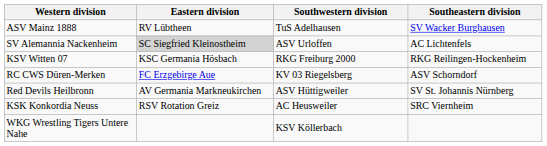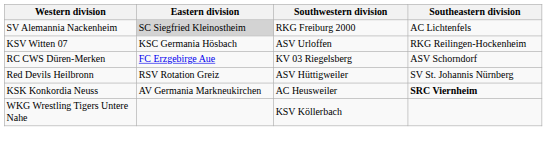 <table class="wikitable">
 <tr>
 <th style="width: 260px">Western division</th>
 <th style="width: 260px">Eastern division</th>
 <th style="width: 260px">Southwestern division</th>
 <th style="width: 260px">Southeastern division</th>
 </tr>
 <tr>
-<td>ASV Mainz 1888</td>
-<td>RV Lübtheen</td>
-<td>TuS Adelhausen</td>
-<td><a href='#'>SV Wacker Burghausen</a></td>
-</tr>
-<tr>
 <td>SV Alemannia Nackenheim</td>
 <td style="background: lightgrey;">SC Siegfried Kleinostheim</td>
-<td>ASV Urloffen</td>
+<td>RKG Freiburg 2000</td>
 <td>AC Lichtenfels</td>
 </tr>
 <tr>
 <td>KSV Witten 07</td>
 <td>KSC Germania Hösbach</td>
-<td>RKG Freiburg 2000</td>
+<td>ASV Urloffen</td>
 <td>RKG Reilingen-Hockenheim</td>
 </tr>
 <tr>
 <td>RC CWS Düren-Merken</td>
 <td><a href='#'>FC Erzgebirge Aue</a></td>
 <td>KV 03 Riegelsberg</td>
 <td>ASV Schorndorf</td>
 </tr>
 <tr>
 <td>Red Devils Heilbronn</td>
-<td>AV Germania Markneukirchen</td>
+<td>RSV Rotation Greiz</td>
 <td>ASV Hüttigweiler</td>
 <td>SV St. Johannis Nürnberg</td>
 </tr>
 <tr>
 <td>KSK Konkordia Neuss</td>
-<td>RSV Rotation Greiz</td>
+<td>AV Germania Markneukirchen</td>
 <td>AC Heusweiler</td>
-<td>SRC Viernheim</td>
+<td><strong>SRC Viernheim</strong></td>
 </tr>
 <tr>
 <td>WKG Wrestling Tigers Untere Nahe</td>
 <td></td>
 <td>KSV Köllerbach</td>
 <td></td>
 </tr>
 </table>
